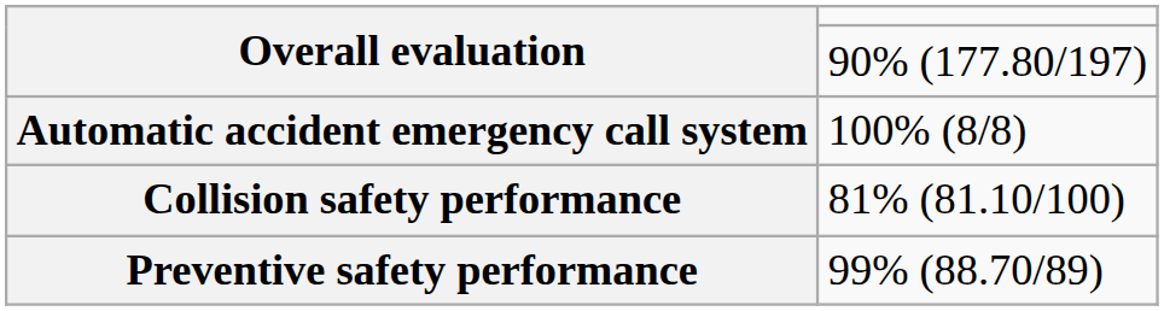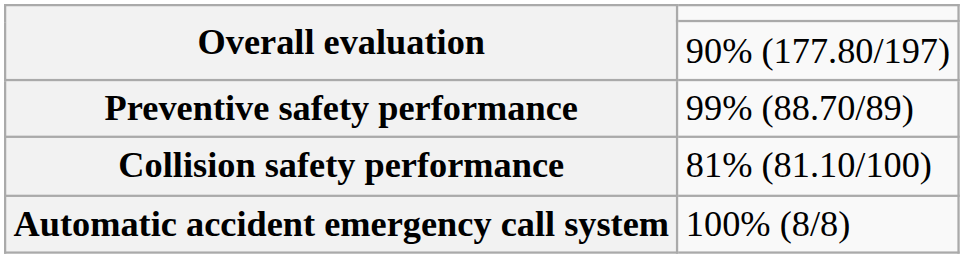 <table class="wikitable" style="text-align:left;">
 <tr>
 <th rowspan="2">Overall evaluation</th>
 <td></td>
 </tr>
 <tr>
 <td>90% (177.80/197)</td>
 </tr>
 <tr>
-<th>Automatic accident emergency call system</th>
-<td>100% (8/8)</td>
+<th>Preventive safety performance</th>
+<td>99% (88.70/89)</td>
 </tr>
 <tr>
 <th>Collision safety performance</th>
 <td>81% (81.10/100)</td>
 </tr>
 <tr>
-<th>Preventive safety performance</th>
-<td>99% (88.70/89)</td>
+<th>Automatic accident emergency call system</th>
+<td>100% (8/8)</td>
 </tr>
 </table>
